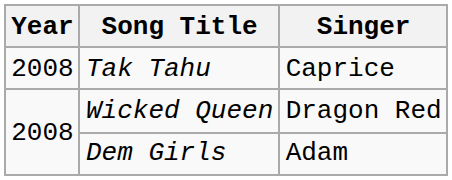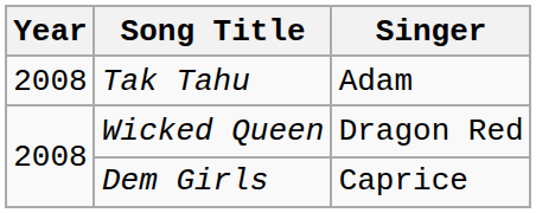 <table class="wikitable">
 <tr>
 <th>Year</th>
 <th>Song Title</th>
 <th>Singer</th>
 </tr>
 <tr>
 <td rowspan=1>2008</td>
 <td><em>Tak Tahu</em></td>
-<td>Caprice</td>
+<td>Adam</td>
 </tr>
 <tr>
 <td rowspan=2>2008</td>
 <td><em>Wicked Queen</em></td>
 <td>Dragon Red</td>
 </tr>
 <tr>
 <td><em>Dem Girls</em></td>
-<td>Adam</td>
+<td>Caprice</td>
 </tr>
 <tr>
 </tr>
 </table>
